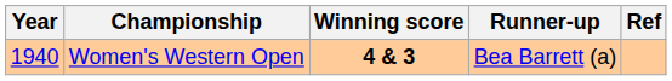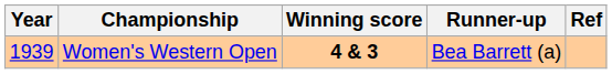 <table class="wikitable">
 <tr>
 <th>Year</th>
 <th>Championship</th>
 <th>Winning score</th>
 <th>Runner-up</th>
 <th>Ref</th>
 </tr>
 <tr style="background:#fc9;">
-<td><a href='#'>1940</a></td>
+<td><a href='#'>1939</a></td>
 <td><a href='#'>Women's Western Open</a></td>
 <td align=center><strong>4 & 3</strong></td>
 <td> <a href='#'>Bea Barrett</a> (a)</td>
 <td></td>
 </tr>
 </table>
